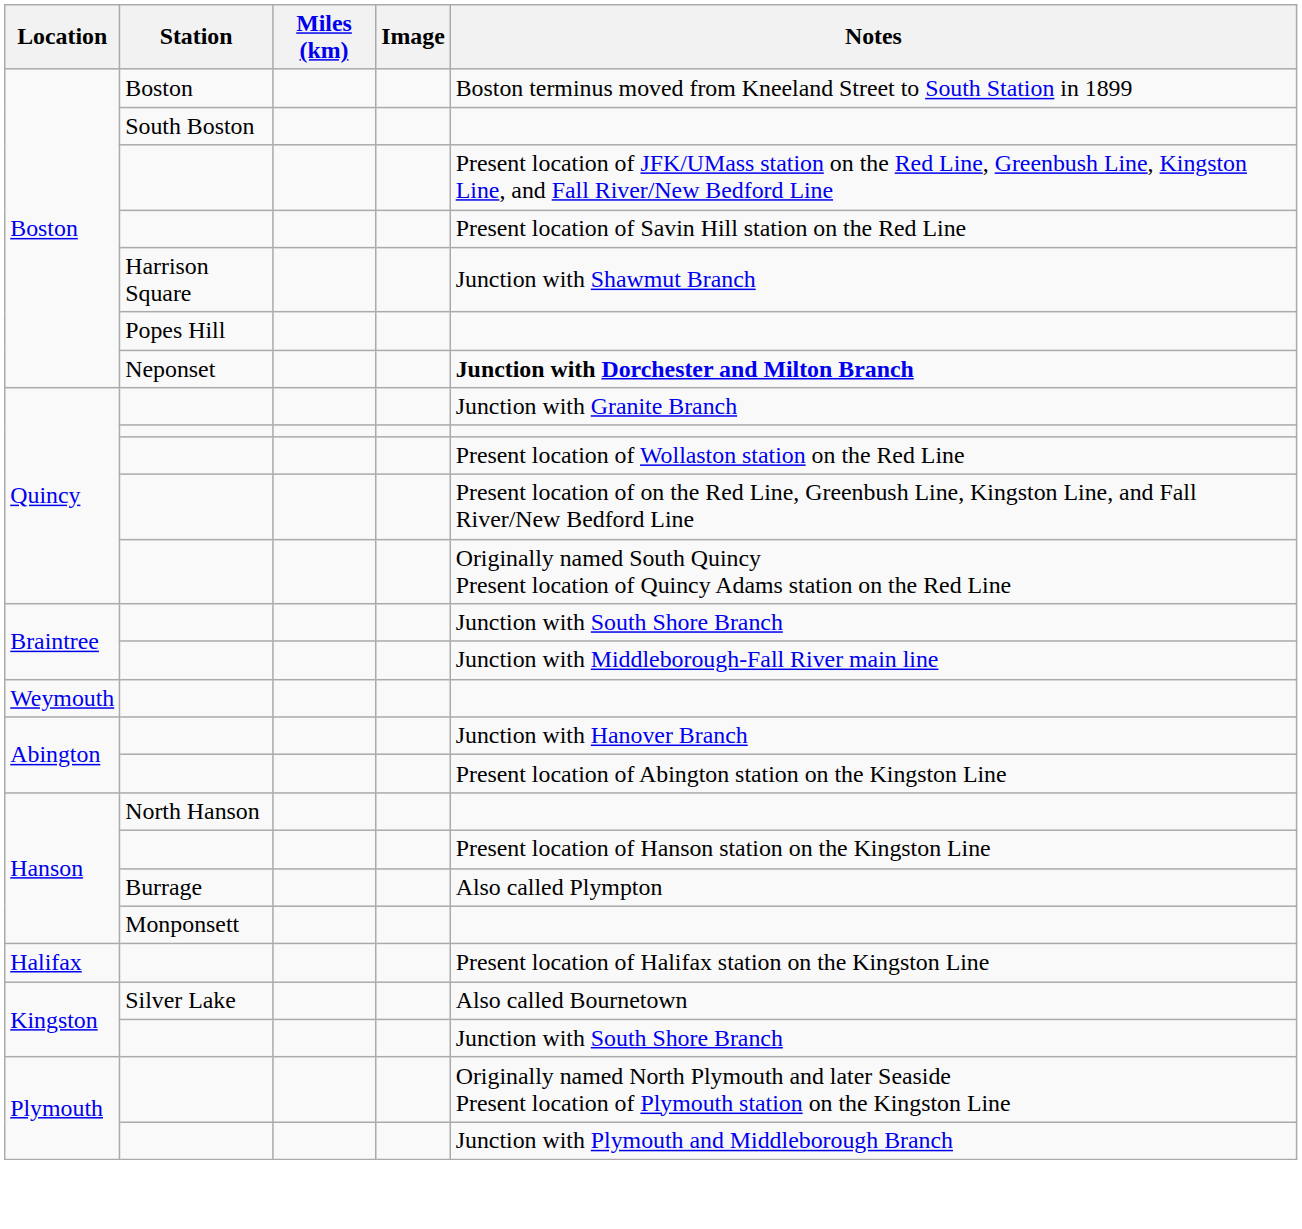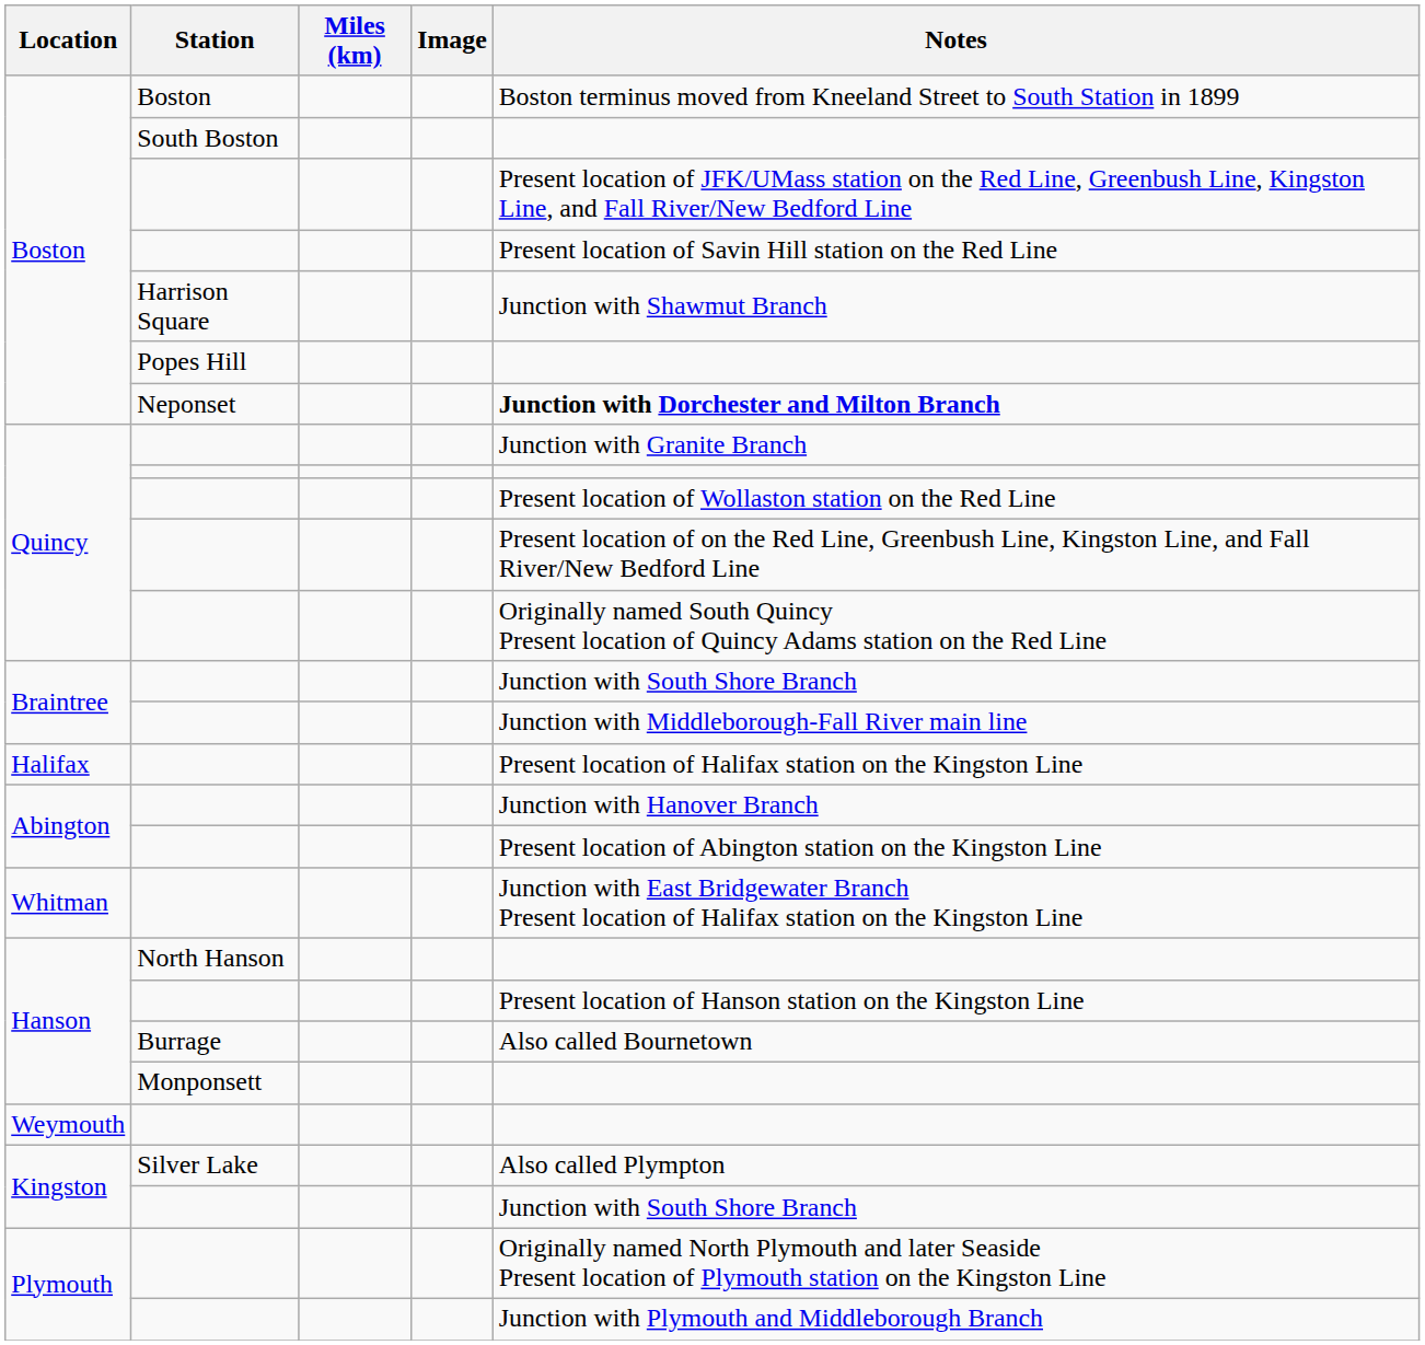 <table class="wikitable">
 <tr>
 <th>Location</th>
 <th>Station</th>
 <th><a href='#'>Miles (km)</a></th>
 <th>Image</th>
 <th>Notes</th>
 </tr>
 <tr>
 <td rowspan=7><a href='#'>Boston</a></td>
 <td>Boston</td>
 <td></td>
 <td></td>
 <td>Boston terminus moved from Kneeland Street to <a href='#'>South Station</a> in 1899</td>
 </tr>
 <tr>
 <td>South Boston</td>
 <td></td>
 <td></td>
 <td></td>
 </tr>
 <tr>
 <td></td>
 <td></td>
 <td></td>
 <td>Present location of <a href='#'>JFK/UMass station</a> on the <a href='#'>Red Line</a>, <a href='#'>Greenbush Line</a>, <a href='#'>Kingston Line</a>, and <a href='#'>Fall River/New Bedford Line</a></td>
 </tr>
 <tr>
 <td></td>
 <td></td>
 <td></td>
 <td>Present location of Savin Hill station on the Red Line</td>
 </tr>
 <tr>
 <td>Harrison Square</td>
 <td></td>
 <td></td>
 <td>Junction with <a href='#'>Shawmut Branch</a></td>
 </tr>
 <tr>
 <td>Popes Hill</td>
 <td></td>
 <td></td>
 <td></td>
 </tr>
 <tr>
 <td>Neponset</td>
 <td></td>
 <td></td>
 <td><strong>Junction with <a href='#'>Dorchester and Milton Branch</a></strong></td>
 </tr>
 <tr>
 <td rowspan=5><a href='#'>Quincy</a></td>
 <td></td>
 <td></td>
 <td></td>
 <td>Junction with <a href='#'>Granite Branch</a></td>
 </tr>
 <tr>
 <td></td>
 <td></td>
 <td></td>
 <td></td>
 </tr>
 <tr>
 <td></td>
 <td></td>
 <td></td>
 <td>Present location of <a href='#'>Wollaston station</a> on the Red Line</td>
 </tr>
 <tr>
 <td></td>
 <td></td>
 <td></td>
 <td>Present location of  on the Red Line, Greenbush Line, Kingston Line, and Fall River/New Bedford Line</td>
 </tr>
 <tr>
 <td></td>
 <td></td>
 <td></td>
 <td>Originally named South Quincy<br>Present location of Quincy Adams station on the Red Line</td>
 </tr>
 <tr>
 <td rowspan=2><a href='#'>Braintree</a></td>
 <td></td>
 <td></td>
 <td></td>
 <td>Junction with <a href='#'>South Shore Branch</a></td>
 </tr>
 <tr>
 <td></td>
 <td></td>
 <td></td>
 <td>Junction with <a href='#'>Middleborough-Fall River main line</a></td>
 </tr>
 <tr>
-<td><a href='#'>Weymouth</a></td>
+<td><a href='#'>Halifax</a></td>
 <td></td>
 <td></td>
 <td></td>
-<td></td>
+<td>Present location of Halifax station on the Kingston Line</td>
 </tr>
 <tr>
 <td rowspan=2><a href='#'>Abington</a></td>
 <td></td>
 <td></td>
 <td></td>
 <td>Junction with <a href='#'>Hanover Branch</a></td>
 </tr>
 <tr>
 <td></td>
 <td></td>
 <td></td>
 <td>Present location of Abington station on the Kingston Line</td>
+</tr>
+<tr>
+<td><a href='#'>Whitman</a></td>
+<td></td>
+<td></td>
+<td></td>
+<td>Junction with <a href='#'>East Bridgewater Branch</a><br>Present location of Halifax station on the Kingston Line</td>
 </tr>
 <tr>
 <td rowspan=4><a href='#'>Hanson</a></td>
 <td>North Hanson</td>
 <td></td>
 <td></td>
 <td></td>
 </tr>
 <tr>
 <td></td>
 <td></td>
 <td></td>
 <td>Present location of Hanson station on the Kingston Line</td>
 </tr>
 <tr>
 <td>Burrage</td>
 <td></td>
 <td></td>
-<td>Also called Plympton</td>
+<td>Also called Bournetown</td>
 </tr>
 <tr>
 <td>Monponsett</td>
 <td></td>
 <td></td>
 <td></td>
 </tr>
 <tr>
-<td><a href='#'>Halifax</a></td>
+<td><a href='#'>Weymouth</a></td>
 <td></td>
 <td></td>
 <td></td>
-<td>Present location of Halifax station on the Kingston Line</td>
+<td></td>
 </tr>
 <tr>
 <td rowspan=2><a href='#'>Kingston</a></td>
 <td>Silver Lake</td>
 <td></td>
 <td></td>
-<td>Also called Bournetown</td>
+<td>Also called Plympton</td>
 </tr>
 <tr>
 <td></td>
 <td></td>
 <td></td>
 <td>Junction with <a href='#'>South Shore Branch</a></td>
 </tr>
 <tr>
 <td rowspan=2><a href='#'>Plymouth</a></td>
 <td></td>
 <td></td>
 <td></td>
 <td>Originally named North Plymouth and later Seaside<br>Present location of <a href='#'>Plymouth station</a> on the Kingston Line</td>
 </tr>
 <tr>
 <td></td>
 <td></td>
 <td></td>
 <td>Junction with <a href='#'>Plymouth and Middleborough Branch</a></td>
 </tr>
 </table>
